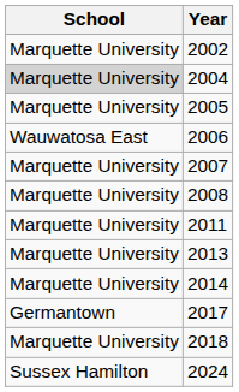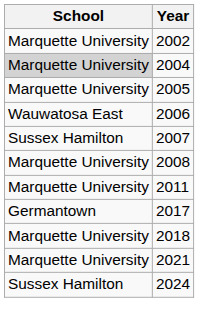 <table class="wikitable">
 <tr>
 <th>School</th>
 <th>Year</th>
 </tr>
 <tr>
 <td>Marquette University</td>
 <td>2002</td>
 </tr>
 <tr>
 <td style="background: lightgrey;">Marquette University</td>
 <td>2004</td>
 </tr>
 <tr>
 <td>Marquette University</td>
 <td>2005</td>
 </tr>
 <tr>
 <td>Wauwatosa East</td>
 <td>2006</td>
 </tr>
 <tr>
-<td>Marquette University</td>
+<td>Sussex Hamilton</td>
 <td>2007</td>
 </tr>
 <tr>
 <td>Marquette University</td>
 <td>2008</td>
 </tr>
 <tr>
 <td>Marquette University</td>
 <td>2011</td>
 </tr>
 <tr>
-<td>Marquette University</td>
-<td>2013</td>
-</tr>
-<tr>
-<td>Marquette University</td>
-<td>2014</td>
-</tr>
-<tr>
 <td>Germantown</td>
 <td>2017</td>
 </tr>
 <tr>
 <td>Marquette University</td>
 <td>2018</td>
 </tr>
 <tr>
+<td>Marquette University</td>
+<td>2021</td>
+</tr>
+<tr>
 <td>Sussex Hamilton</td>
 <td>2024</td>
 </tr>
 </table>
